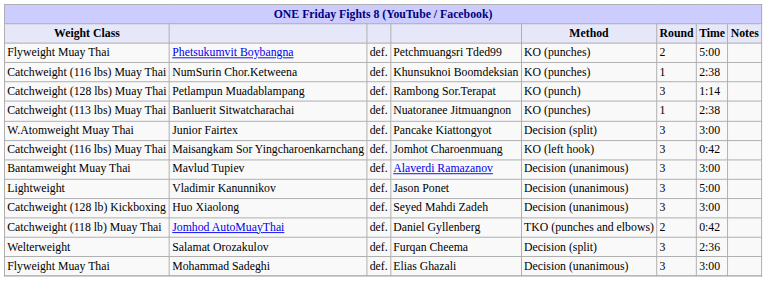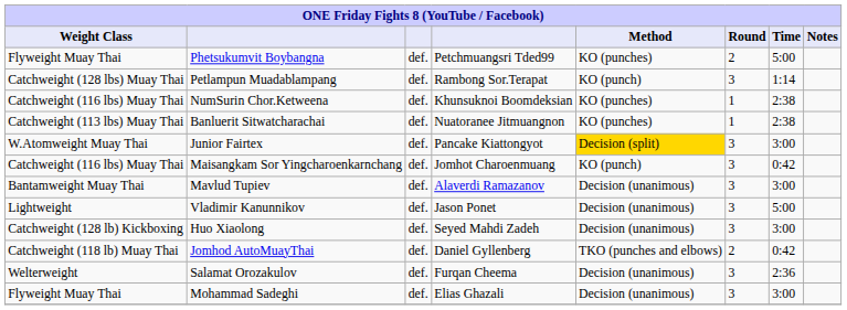 <table class="wikitable" style="font-size: 80%;">
 <tr>
 <th colspan="8" style="background-color: #ccf; color: #000080; text-align: center;"><strong>ONE Friday Fights 8 (YouTube / Facebook)</strong></th>
 </tr>
 <tr>
 <th colspan="1" style="background-color: #E6E8FA; color: #000000; text-align: center;">Weight Class</th>
 <th colspan="1" style="background-color: #E6E8FA; color: #000000; text-align: center;"></th>
 <th colspan="1" style="background-color: #E6E8FA; color: #000000; text-align: center;"></th>
 <th colspan="1" style="background-color: #E6E8FA; color: #000000; text-align: center;"></th>
 <th colspan="1" style="background-color: #E6E8FA; color: #000000; text-align: center;">Method</th>
 <th colspan="1" style="background-color: #E6E8FA; color: #000000; text-align: center;">Round</th>
 <th colspan="1" style="background-color: #E6E8FA; color: #000000; text-align: center;">Time</th>
 <th colspan="1" style="background-color: #E6E8FA; color: #000000; text-align: center;">Notes</th>
 </tr>
 <tr>
 <td>Flyweight Muay Thai</td>
 <td> <a href='#'>Phetsukumvit Boybangna</a></td>
 <td>def.</td>
 <td> Petchmuangsri Tded99</td>
 <td>KO (punches)</td>
 <td>2</td>
 <td>5:00</td>
 <td></td>
 </tr>
 <tr>
+<td>Catchweight (128 lbs) Muay Thai</td>
+<td> Petlampun Muadablampang</td>
+<td>def.</td>
+<td> Rambong Sor.Terapat</td>
+<td>KO (punch)</td>
+<td>3</td>
+<td>1:14</td>
+<td></td>
+</tr>
+<tr>
 <td>Catchweight (116 lbs) Muay Thai</td>
 <td> NumSurin Chor.Ketweena</td>
 <td>def.</td>
 <td> Khunsuknoi Boomdeksian</td>
 <td>KO (punches)</td>
 <td>1</td>
 <td>2:38</td>
-<td></td>
-</tr>
-<tr>
-<td>Catchweight (128 lbs) Muay Thai</td>
-<td> Petlampun Muadablampang</td>
-<td>def.</td>
-<td> Rambong Sor.Terapat</td>
-<td>KO (punch)</td>
-<td>3</td>
-<td>1:14</td>
 <td></td>
 </tr>
 <tr>
 <td>Catchweight (113 lbs) Muay Thai</td>
 <td> Banluerit Sitwatcharachai</td>
 <td>def.</td>
 <td> Nuatoranee Jitmuangnon</td>
 <td>KO (punches)</td>
 <td>1</td>
 <td>2:38</td>
 <td></td>
 </tr>
 <tr>
 <td>W.Atomweight Muay Thai</td>
 <td> Junior Fairtex</td>
 <td>def.</td>
 <td> Pancake Kiattongyot</td>
-<td>Decision (split)</td>
+<td style="background: gold;">Decision (split)</td>
 <td>3</td>
 <td>3:00</td>
 <td></td>
 </tr>
 <tr>
 <td>Catchweight (116 lbs) Muay Thai</td>
 <td> Maisangkam Sor Yingcharoenkarnchang</td>
 <td>def.</td>
 <td> Jomhot Charoenmuang</td>
-<td>KO (left hook)</td>
+<td>KO (punch)</td>
 <td>3</td>
 <td>0:42</td>
 <td></td>
 </tr>
 <tr>
 <td>Bantamweight Muay Thai</td>
 <td> Mavlud Tupiev</td>
 <td>def.</td>
 <td> <a href='#'>Alaverdi Ramazanov</a></td>
 <td>Decision (unanimous)</td>
 <td>3</td>
 <td>3:00</td>
 <td></td>
 </tr>
 <tr>
 <td>Lightweight</td>
 <td> Vladimir Kanunnikov</td>
 <td>def.</td>
 <td> Jason Ponet</td>
 <td>Decision (unanimous)</td>
 <td>3</td>
 <td>5:00</td>
 <td></td>
 </tr>
 <tr>
 <td>Catchweight (128 lb) Kickboxing</td>
 <td> Huo Xiaolong</td>
 <td>def.</td>
 <td> Seyed Mahdi Zadeh</td>
 <td>Decision (unanimous)</td>
 <td>3</td>
 <td>3:00</td>
 <td></td>
 </tr>
 <tr>
 <td>Catchweight (118 lb) Muay Thai</td>
 <td> <a href='#'>Jomhod AutoMuayThai</a></td>
 <td>def.</td>
 <td> Daniel Gyllenberg</td>
 <td>TKO (punches and elbows)</td>
 <td>2</td>
 <td>0:42</td>
 <td></td>
 </tr>
 <tr>
 <td>Welterweight</td>
 <td> Salamat Orozakulov</td>
 <td>def.</td>
 <td> Furqan Cheema</td>
-<td>Decision (split)</td>
+<td>Decision (unanimous)</td>
 <td>3</td>
 <td>2:36</td>
 <td></td>
 </tr>
 <tr>
 <td>Flyweight Muay Thai</td>
 <td> Mohammad Sadeghi</td>
 <td>def.</td>
 <td> Elias Ghazali</td>
 <td>Decision (unanimous)</td>
 <td>3</td>
 <td>3:00</td>
 <td></td>
 </tr>
 <tr>
 </tr>
 </table>
